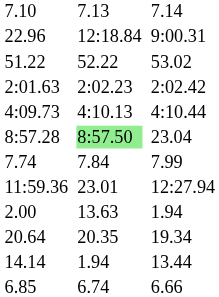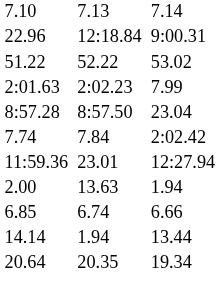 <table>
 <tr>
 <td></td>
 <td></td>
 <td>7.10</td>
 <td></td>
 <td>7.13</td>
 <td></td>
 <td>7.14</td>
 </tr>
 <tr>
 <td></td>
 <td></td>
 <td>22.96</td>
 <td></td>
 <td>12:18.84</td>
 <td></td>
 <td>9:00.31</td>
 </tr>
 <tr>
 <td></td>
 <td></td>
 <td>51.22</td>
 <td></td>
 <td>52.22</td>
 <td></td>
 <td>53.02</td>
 </tr>
 <tr>
 <td></td>
 <td></td>
 <td>2:01.63</td>
 <td></td>
 <td>2:02.23</td>
 <td></td>
-<td>2:02.42</td>
-</tr>
-<tr>
-<td></td>
-<td></td>
-<td>4:09.73</td>
-<td></td>
-<td>4:10.13</td>
-<td></td>
-<td>4:10.44</td>
+<td>7.99</td>
 </tr>
 <tr>
 <td></td>
 <td></td>
 <td>8:57.28</td>
 <td></td>
-<td style="background: lightgreen;">8:57.50</td>
+<td>8:57.50</td>
 <td></td>
 <td>23.04</td>
 </tr>
 <tr>
 <td></td>
 <td></td>
 <td>7.74</td>
 <td></td>
 <td>7.84</td>
 <td></td>
-<td>7.99</td>
+<td>2:02.42</td>
 </tr>
 <tr>
 <td></td>
 <td></td>
 <td>11:59.36</td>
 <td></td>
 <td>23.01</td>
 <td></td>
 <td>12:27.94</td>
 </tr>
 <tr>
 <td></td>
 <td></td>
 <td>2.00</td>
 <td></td>
 <td>13.63</td>
 <td></td>
 <td>1.94</td>
 </tr>
 <tr>
 <td></td>
 <td></td>
-<td>20.64</td>
+<td>6.85</td>
 <td></td>
-<td>20.35</td>
+<td>6.74</td>
 <td></td>
-<td>19.34</td>
+<td>6.66</td>
 </tr>
 <tr>
 <td></td>
 <td></td>
 <td>14.14</td>
 <td></td>
 <td>1.94</td>
 <td></td>
 <td>13.44</td>
 </tr>
 <tr>
 <td></td>
 <td></td>
-<td>6.85</td>
+<td>20.64</td>
 <td></td>
-<td>6.74</td>
+<td>20.35</td>
 <td></td>
-<td>6.66</td>
+<td>19.34</td>
 </tr>
 </table>
